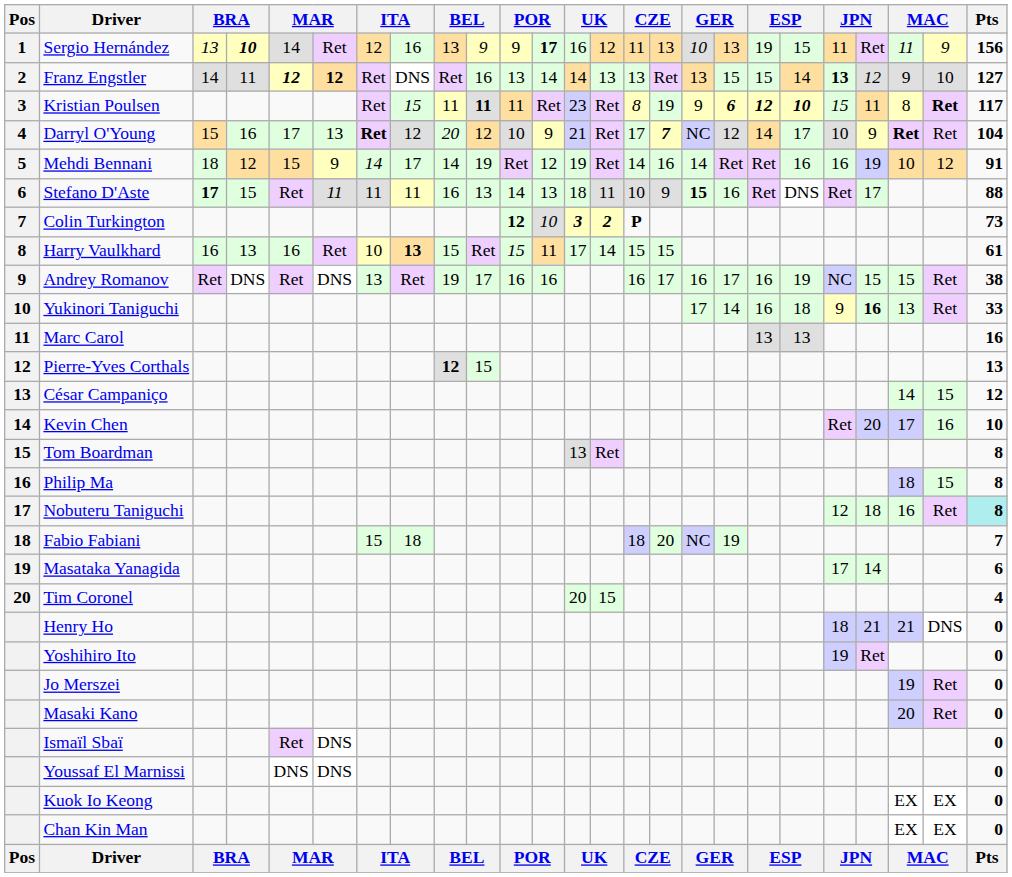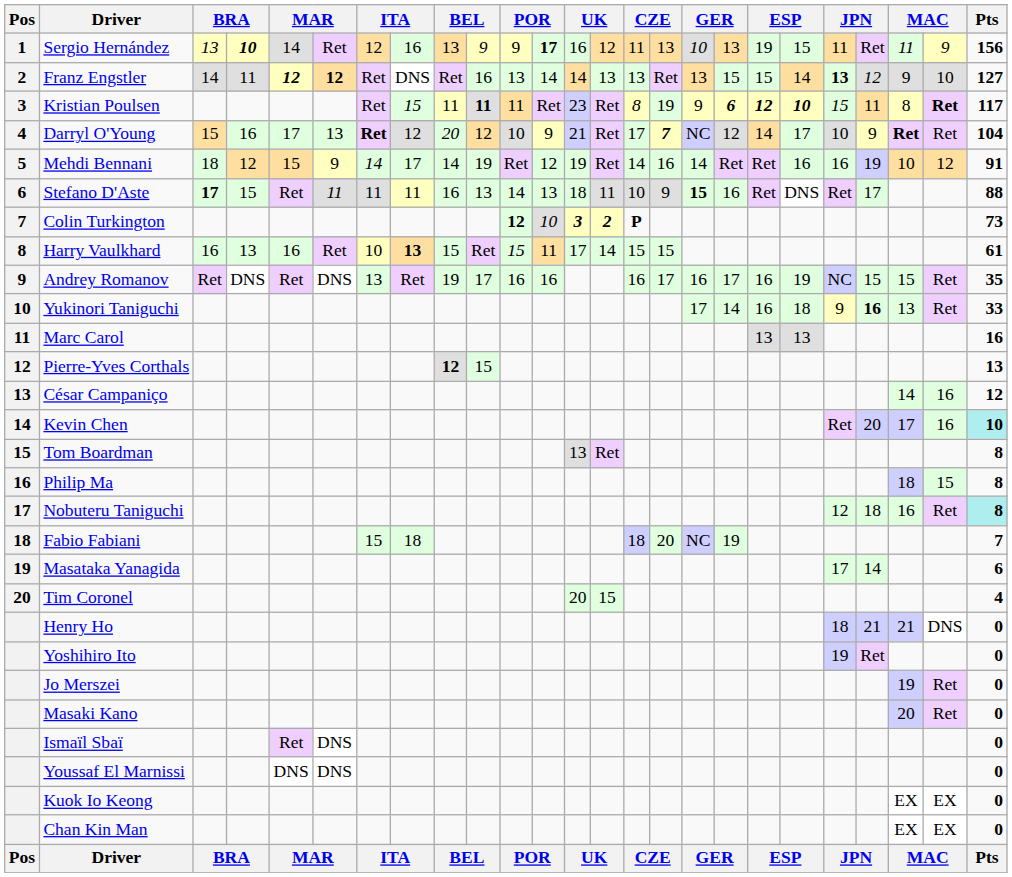 <table class="wikitable" style="font-size: 85%; text-align: center">
 <tr valign="top">
 <th valign=middle>Pos</th>
 <th valign=middle>Driver</th>
 <th colspan=2><a href='#'>BRA</a><br></th>
 <th colspan=2><a href='#'>MAR</a><br></th>
 <th colspan=2><a href='#'>ITA</a><br></th>
 <th colspan=2><a href='#'>BEL</a><br></th>
 <th colspan=2><a href='#'>POR</a><br></th>
 <th colspan=2><a href='#'>UK</a><br></th>
 <th colspan=2><a href='#'>CZE</a><br></th>
 <th colspan=2><a href='#'>GER</a><br></th>
 <th colspan=2><a href='#'>ESP</a><br></th>
 <th colspan=2><a href='#'>JPN</a><br></th>
 <th colspan=2><a href='#'>MAC</a><br></th>
 <th valign=middle> Pts </th>
 </tr>
 <tr>
 <th>1</th>
 <td align="left"> <a href='#'>Sergio Hernández</a></td>
 <td style="background:#ffffbf;"><em>13</em></td>
 <td style="background:#ffffbf;"><strong><em>10</em></strong></td>
 <td style="background:#dfdfdf;">14</td>
 <td style="background:#efcfff;">Ret</td>
 <td style="background:#ffdf9f;">12</td>
 <td style="background:#dfffdf;">16</td>
 <td style="background:#ffdf9f;">13</td>
 <td style="background:#ffffbf;"><em>9</em></td>
 <td style="background:#ffffbf;">9</td>
 <td style="background:#dfffdf;"><strong>17</strong></td>
 <td style="background:#dfffdf;">16</td>
 <td style="background:#ffdf9f;">12</td>
 <td style="background:#ffdf9f;">11</td>
 <td style="background:#ffdf9f;">13</td>
 <td style="background:#dfdfdf;"><em>10</em></td>
 <td style="background:#ffdf9f;">13</td>
 <td style="background:#dfffdf;">19</td>
 <td style="background:#dfffdf;">15</td>
 <td style="background:#ffdf9f;">11</td>
 <td style="background:#efcfff;">Ret</td>
 <td style="background:#dfffdf;"><em>11</em></td>
 <td style="background:#ffffbf;"><em>9</em></td>
 <td align="right"><strong>156</strong></td>
 </tr>
 <tr>
 <th>2</th>
 <td align="left"> <a href='#'>Franz Engstler</a></td>
 <td style="background:#dfdfdf;">14</td>
 <td style="background:#dfdfdf;">11</td>
 <td style="background:#ffffbf;"><strong><em>12</em></strong></td>
 <td style="background:#ffdf9f;"><strong>12</strong></td>
 <td style="background:#efcfff;">Ret</td>
 <td style="background:#ffffff;">DNS</td>
 <td style="background:#efcfff;">Ret</td>
 <td style="background:#dfffdf;">16</td>
 <td style="background:#dfffdf;">13</td>
 <td style="background:#dfffdf;">14</td>
 <td style="background:#ffdf9f;">14</td>
 <td style="background:#dfffdf;">13</td>
 <td style="background:#dfffdf;">13</td>
 <td style="background:#efcfff;">Ret</td>
 <td style="background:#ffdf9f;">13</td>
 <td style="background:#dfffdf;">15</td>
 <td style="background:#dfffdf;">15</td>
 <td style="background:#ffdf9f;">14</td>
 <td style="background:#dfffdf;"><strong>13</strong></td>
 <td style="background:#dfdfdf;"><em>12</em></td>
 <td style="background:#dfdfdf;">9</td>
 <td style="background:#dfdfdf;">10</td>
 <td align="right"><strong>127</strong></td>
 </tr>
 <tr>
 <th>3</th>
 <td align="left"> <a href='#'>Kristian Poulsen</a></td>
 <td></td>
 <td></td>
 <td></td>
 <td></td>
 <td style="background:#efcfff;">Ret</td>
 <td style="background:#dfffdf;"><em>15</em></td>
 <td style="background:#ffffbf;">11</td>
 <td style="background:#dfdfdf;"><strong>11</strong></td>
 <td style="background:#ffdf9f;">11</td>
 <td style="background:#efcfff;">Ret</td>
 <td style="background:#cfcfff;">23</td>
 <td style="background:#efcfff;">Ret</td>
 <td style="background:#ffffbf;"><em>8</em></td>
 <td style="background:#dfffdf;">19</td>
 <td style="background:#ffffbf;">9</td>
 <td style="background:#ffffbf;"><strong><em>6</em></strong></td>
 <td style="background:#ffffbf;"><strong><em>12</em></strong></td>
 <td style="background:#ffffbf;"><strong><em>10</em></strong></td>
 <td style="background:#dfffdf;"><em>15</em></td>
 <td style="background:#ffdf9f;">11</td>
 <td style="background:#ffffbf;">8</td>
 <td style="background:#efcfff;"><strong>Ret</strong></td>
 <td align="right"><strong>117</strong></td>
 </tr>
 <tr>
 <th>4</th>
 <td align="left"> <a href='#'>Darryl O'Young</a></td>
 <td style="background:#ffdf9f;">15</td>
 <td style="background:#dfffdf;">16</td>
 <td style="background:#dfffdf;">17</td>
 <td style="background:#dfffdf;">13</td>
 <td style="background:#efcfff;"><strong>Ret</strong></td>
 <td style="background:#dfdfdf;">12</td>
 <td style="background:#dfffdf;"><em>20</em></td>
 <td style="background:#ffdf9f;">12</td>
 <td style="background:#dfdfdf;">10</td>
 <td style="background:#ffffbf;">9</td>
 <td style="background:#cfcfff;">21</td>
 <td style="background:#efcfff;">Ret</td>
 <td style="background:#dfffdf;">17</td>
 <td style="background:#ffffbf;"><strong><em>7</em></strong></td>
 <td style="background:#cfcfff;">NC</td>
 <td style="background:#dfdfdf;">12</td>
 <td style="background:#ffdf9f;">14</td>
 <td style="background:#dfffdf;">17</td>
 <td style="background:#dfdfdf;">10</td>
 <td style="background:#ffffbf;">9</td>
 <td style="background:#efcfff;"><strong>Ret</strong></td>
 <td style="background:#efcfff;">Ret</td>
 <td align="right"><strong>104</strong></td>
 </tr>
 <tr>
 <th>5</th>
 <td align="left"> <a href='#'>Mehdi Bennani</a></td>
 <td style="background:#dfffdf;">18</td>
 <td style="background:#ffdf9f;">12</td>
 <td style="background:#ffdf9f;">15</td>
 <td style="background:#ffffbf;">9</td>
 <td style="background:#dfffdf;"><em>14</em></td>
 <td style="background:#dfffdf;">17</td>
 <td style="background:#dfffdf;">14</td>
 <td style="background:#dfffdf;">19</td>
 <td style="background:#efcfff;">Ret</td>
 <td style="background:#dfffdf;">12</td>
 <td style="background:#dfffdf;">19</td>
 <td style="background:#efcfff;">Ret</td>
 <td style="background:#dfffdf;">14</td>
 <td style="background:#dfffdf;">16</td>
 <td style="background:#dfffdf;">14</td>
 <td style="background:#efcfff;">Ret</td>
 <td style="background:#efcfff;">Ret</td>
 <td style="background:#dfffdf;">16</td>
 <td style="background:#dfffdf;">16</td>
 <td style="background:#cfcfff;">19</td>
 <td style="background:#ffdf9f;">10</td>
 <td style="background:#ffdf9f;">12</td>
 <td align="right"><strong>91</strong></td>
 </tr>
 <tr>
 <th>6</th>
 <td align="left"> <a href='#'>Stefano D'Aste</a></td>
 <td style="background:#dfffdf;"><strong>17</strong></td>
 <td style="background:#dfffdf;">15</td>
 <td style="background:#efcfff;">Ret</td>
 <td style="background:#dfdfdf;"><em>11</em></td>
 <td style="background:#dfdfdf;">11</td>
 <td style="background:#ffffbf;">11</td>
 <td style="background:#dfffdf;">16</td>
 <td style="background:#dfffdf;">13</td>
 <td style="background:#dfffdf;">14</td>
 <td style="background:#dfffdf;">13</td>
 <td style="background:#dfffdf;">18</td>
 <td style="background:#dfdfdf;">11</td>
 <td style="background:#dfdfdf;">10</td>
 <td style="background:#dfdfdf;">9</td>
 <td style="background:#dfffdf;"><strong>15</strong></td>
 <td style="background:#dfffdf;">16</td>
 <td style="background:#efcfff;">Ret</td>
 <td style="background:#ffffff;">DNS</td>
 <td style="background:#efcfff;">Ret</td>
 <td style="background:#dfffdf;">17</td>
 <td></td>
 <td></td>
 <td align="right"><strong>88</strong></td>
 </tr>
 <tr>
 <th>7</th>
 <td align="left"> <a href='#'>Colin Turkington</a></td>
 <td></td>
 <td></td>
 <td></td>
 <td></td>
 <td></td>
 <td></td>
 <td></td>
 <td></td>
 <td style="background:#dfffdf;"><strong>12</strong></td>
 <td style="background:#dfdfdf;"><em>10</em></td>
 <td style="background:#ffffbf;"><strong><em>3</em></strong></td>
 <td style="background:#ffffbf;"><strong><em>2</em></strong></td>
 <td><strong>P</strong></td>
 <td></td>
 <td></td>
 <td></td>
 <td></td>
 <td></td>
 <td></td>
 <td></td>
 <td></td>
 <td></td>
 <td align="right"><strong>73</strong></td>
 </tr>
 <tr>
 <th>8</th>
 <td align="left"> <a href='#'>Harry Vaulkhard</a></td>
 <td style="background:#dfffdf;">16</td>
 <td style="background:#dfffdf;">13</td>
 <td style="background:#dfffdf;">16</td>
 <td style="background:#efcfff;">Ret</td>
 <td style="background:#ffffbf;">10</td>
 <td style="background:#ffdf9f;"><strong>13</strong></td>
 <td style="background:#dfffdf;">15</td>
 <td style="background:#efcfff;">Ret</td>
 <td style="background:#dfffdf;"><em>15</em></td>
 <td style="background:#ffdf9f;">11</td>
 <td style="background:#dfffdf;">17</td>
 <td style="background:#dfffdf;">14</td>
 <td style="background:#dfffdf;">15</td>
 <td style="background:#dfffdf;">15</td>
 <td></td>
 <td></td>
 <td></td>
 <td></td>
 <td></td>
 <td></td>
 <td></td>
 <td></td>
 <td align="right"><strong>61</strong></td>
 </tr>
 <tr>
 <th>9</th>
 <td align="left"> <a href='#'>Andrey Romanov</a></td>
 <td style="background:#efcfff;">Ret</td>
 <td style="background:#ffffff;">DNS</td>
 <td style="background:#efcfff;">Ret</td>
 <td style="background:#ffffff;">DNS</td>
 <td style="background:#dfffdf;">13</td>
 <td style="background:#efcfff;">Ret</td>
 <td style="background:#dfffdf;">19</td>
 <td style="background:#dfffdf;">17</td>
 <td style="background:#dfffdf;">16</td>
 <td style="background:#dfffdf;">16</td>
 <td></td>
 <td></td>
 <td style="background:#dfffdf;">16</td>
 <td style="background:#dfffdf;">17</td>
 <td style="background:#dfffdf;">16</td>
 <td style="background:#dfffdf;">17</td>
 <td style="background:#dfffdf;">16</td>
 <td style="background:#dfffdf;">19</td>
 <td style="background:#cfcfff;">NC</td>
 <td style="background:#dfffdf;">15</td>
 <td style="background:#dfffdf;">15</td>
 <td style="background:#efcfff;">Ret</td>
-<td align="right"><strong>38</strong></td>
+<td align="right"><strong>35</strong></td>
 </tr>
 <tr>
 <th>10</th>
 <td align="left"> <a href='#'>Yukinori Taniguchi</a></td>
 <td></td>
 <td></td>
 <td></td>
 <td></td>
 <td></td>
 <td></td>
 <td></td>
 <td></td>
 <td></td>
 <td></td>
 <td></td>
 <td></td>
 <td></td>
 <td></td>
 <td style="background:#dfffdf;">17</td>
 <td style="background:#dfffdf;">14</td>
 <td style="background:#dfffdf;">16</td>
 <td style="background:#dfffdf;">18</td>
 <td style="background:#ffffbf;">9</td>
 <td style="background:#dfffdf;"><strong>16</strong></td>
 <td style="background:#dfffdf;">13</td>
 <td style="background:#efcfff;">Ret</td>
 <td align="right"><strong>33</strong></td>
 </tr>
 <tr>
 <th>11</th>
 <td align="left"> <a href='#'>Marc Carol</a></td>
 <td></td>
 <td></td>
 <td></td>
 <td></td>
 <td></td>
 <td></td>
 <td></td>
 <td></td>
 <td></td>
 <td></td>
 <td></td>
 <td></td>
 <td></td>
 <td></td>
 <td></td>
 <td></td>
 <td style="background:#dfdfdf;">13</td>
 <td style="background:#dfdfdf;">13</td>
 <td></td>
 <td></td>
 <td></td>
 <td></td>
 <td align="right"><strong>16</strong></td>
 </tr>
 <tr>
 <th>12</th>
 <td align="left" nowrap> <a href='#'>Pierre-Yves Corthals</a></td>
 <td></td>
 <td></td>
 <td></td>
 <td></td>
 <td></td>
 <td></td>
 <td style="background:#dfdfdf;"><strong>12</strong></td>
 <td style="background:#dfffdf;">15</td>
 <td></td>
 <td></td>
 <td></td>
 <td></td>
 <td></td>
 <td></td>
 <td></td>
 <td></td>
 <td></td>
 <td></td>
 <td></td>
 <td></td>
 <td></td>
 <td></td>
 <td align="right"><strong>13</strong></td>
 </tr>
 <tr>
 <th>13</th>
 <td align="left"> <a href='#'>César Campaniço</a></td>
 <td></td>
 <td></td>
 <td></td>
 <td></td>
 <td></td>
 <td></td>
 <td></td>
 <td></td>
 <td></td>
 <td></td>
 <td></td>
 <td></td>
 <td></td>
 <td></td>
 <td></td>
 <td></td>
 <td></td>
 <td></td>
 <td></td>
 <td></td>
 <td style="background:#dfffdf;">14</td>
-<td style="background:#dfffdf;">15</td>
+<td style="background:#dfffdf;">16</td>
 <td align="right"><strong>12</strong></td>
 </tr>
 <tr>
 <th>14</th>
 <td align="left"> <a href='#'>Kevin Chen</a></td>
 <td></td>
 <td></td>
 <td></td>
 <td></td>
 <td></td>
 <td></td>
 <td></td>
 <td></td>
 <td></td>
 <td></td>
 <td></td>
 <td></td>
 <td></td>
 <td></td>
 <td></td>
 <td></td>
 <td></td>
 <td></td>
 <td style="background:#efcfff;">Ret</td>
 <td style="background:#cfcfff;">20</td>
 <td style="background:#cfcfff;">17</td>
 <td style="background:#dfffdf;">16</td>
-<td align="right"><strong>10</strong></td>
+<td align="right" style="background: paleturquoise;"><strong>10</strong></td>
 </tr>
 <tr>
 <th>15</th>
 <td align="left"> <a href='#'>Tom Boardman</a></td>
 <td></td>
 <td></td>
 <td></td>
 <td></td>
 <td></td>
 <td></td>
 <td></td>
 <td></td>
 <td></td>
 <td></td>
 <td style="background:#dfdfdf;">13</td>
 <td style="background:#efcfff;">Ret</td>
 <td></td>
 <td></td>
 <td></td>
 <td></td>
 <td></td>
 <td></td>
 <td></td>
 <td></td>
 <td></td>
 <td></td>
 <td align="right"><strong>8</strong></td>
 </tr>
 <tr>
 <th>16</th>
 <td align="left"> <a href='#'>Philip Ma</a></td>
 <td></td>
 <td></td>
 <td></td>
 <td></td>
 <td></td>
 <td></td>
 <td></td>
 <td></td>
 <td></td>
 <td></td>
 <td></td>
 <td></td>
 <td></td>
 <td></td>
 <td></td>
 <td></td>
 <td></td>
 <td></td>
 <td></td>
 <td></td>
 <td style="background:#cfcfff;">18</td>
 <td style="background:#dfffdf;">15</td>
 <td align="right"><strong>8</strong></td>
 </tr>
 <tr>
 <th>17</th>
 <td align="left"> <a href='#'>Nobuteru Taniguchi</a></td>
 <td></td>
 <td></td>
 <td></td>
 <td></td>
 <td></td>
 <td></td>
 <td></td>
 <td></td>
 <td></td>
 <td></td>
 <td></td>
 <td></td>
 <td></td>
 <td></td>
 <td></td>
 <td></td>
 <td></td>
 <td></td>
 <td style="background:#dfffdf;">12</td>
 <td style="background:#dfffdf;">18</td>
 <td style="background:#dfffdf;">16</td>
 <td style="background:#efcfff;">Ret</td>
 <td align="right" style="background: paleturquoise;"><strong>8</strong></td>
 </tr>
 <tr>
 <th>18</th>
 <td align="left"> <a href='#'>Fabio Fabiani</a></td>
 <td></td>
 <td></td>
 <td></td>
 <td></td>
 <td style="background:#dfffdf;">15</td>
 <td style="background:#dfffdf;">18</td>
 <td></td>
 <td></td>
 <td></td>
 <td></td>
 <td></td>
 <td></td>
 <td style="background:#cfcfff;">18</td>
 <td style="background:#dfffdf;">20</td>
 <td style="background:#cfcfff;">NC</td>
 <td style="background:#dfffdf;">19</td>
 <td></td>
 <td></td>
 <td></td>
 <td></td>
 <td></td>
 <td></td>
 <td align="right"><strong>7</strong></td>
 </tr>
 <tr>
 <th>19</th>
 <td align="left"> <a href='#'>Masataka Yanagida</a></td>
 <td></td>
 <td></td>
 <td></td>
 <td></td>
 <td></td>
 <td></td>
 <td></td>
 <td></td>
 <td></td>
 <td></td>
 <td></td>
 <td></td>
 <td></td>
 <td></td>
 <td></td>
 <td></td>
 <td></td>
 <td></td>
 <td style="background:#dfffdf;">17</td>
 <td style="background:#dfffdf;">14</td>
 <td></td>
 <td></td>
 <td align="right"><strong>6</strong></td>
 </tr>
 <tr>
 <th>20</th>
 <td align="left"> <a href='#'>Tim Coronel</a></td>
 <td></td>
 <td></td>
 <td></td>
 <td></td>
 <td></td>
 <td></td>
 <td></td>
 <td></td>
 <td></td>
 <td></td>
 <td style="background:#dfffdf;">20</td>
 <td style="background:#dfffdf;">15</td>
 <td></td>
 <td></td>
 <td></td>
 <td></td>
 <td></td>
 <td></td>
 <td></td>
 <td></td>
 <td></td>
 <td></td>
 <td align="right"><strong>4</strong></td>
 </tr>
 <tr>
 <th></th>
 <td align="left"> <a href='#'>Henry Ho</a></td>
 <td></td>
 <td></td>
 <td></td>
 <td></td>
 <td></td>
 <td></td>
 <td></td>
 <td></td>
 <td></td>
 <td></td>
 <td></td>
 <td></td>
 <td></td>
 <td></td>
 <td></td>
 <td></td>
 <td></td>
 <td></td>
 <td style="background:#cfcfff;">18</td>
 <td style="background:#cfcfff;">21</td>
 <td style="background:#cfcfff;">21</td>
 <td style="background:#ffffff;">DNS</td>
 <td align="right"><strong>0</strong></td>
 </tr>
 <tr>
 <th></th>
 <td align="left"> <a href='#'>Yoshihiro Ito</a></td>
 <td></td>
 <td></td>
 <td></td>
 <td></td>
 <td></td>
 <td></td>
 <td></td>
 <td></td>
 <td></td>
 <td></td>
 <td></td>
 <td></td>
 <td></td>
 <td></td>
 <td></td>
 <td></td>
 <td></td>
 <td></td>
 <td style="background:#cfcfff;">19</td>
 <td style="background:#efcfff;">Ret</td>
 <td></td>
 <td></td>
 <td align="right"><strong>0</strong></td>
 </tr>
 <tr>
 <th></th>
 <td align="left"> <a href='#'>Jo Merszei</a></td>
 <td></td>
 <td></td>
 <td></td>
 <td></td>
 <td></td>
 <td></td>
 <td></td>
 <td></td>
 <td></td>
 <td></td>
 <td></td>
 <td></td>
 <td></td>
 <td></td>
 <td></td>
 <td></td>
 <td></td>
 <td></td>
 <td></td>
 <td></td>
 <td style="background:#cfcfff;">19</td>
 <td style="background:#efcfff;">Ret</td>
 <td align="right"><strong>0</strong></td>
 </tr>
 <tr>
 <th></th>
 <td align="left"> <a href='#'>Masaki Kano</a></td>
 <td></td>
 <td></td>
 <td></td>
 <td></td>
 <td></td>
 <td></td>
 <td></td>
 <td></td>
 <td></td>
 <td></td>
 <td></td>
 <td></td>
 <td></td>
 <td></td>
 <td></td>
 <td></td>
 <td></td>
 <td></td>
 <td></td>
 <td></td>
 <td style="background:#cfcfff;">20</td>
 <td style="background:#efcfff;">Ret</td>
 <td align="right"><strong>0</strong></td>
 </tr>
 <tr>
 <th></th>
 <td align="left"> <a href='#'>Ismaïl Sbaï</a></td>
 <td></td>
 <td></td>
 <td style="background:#efcfff;">Ret</td>
 <td style="background:#ffffff;">DNS</td>
 <td></td>
 <td></td>
 <td></td>
 <td></td>
 <td></td>
 <td></td>
 <td></td>
 <td></td>
 <td></td>
 <td></td>
 <td></td>
 <td></td>
 <td></td>
 <td></td>
 <td></td>
 <td></td>
 <td></td>
 <td></td>
 <td align="right"><strong>0</strong></td>
 </tr>
 <tr>
 <th></th>
 <td align="left"> <a href='#'>Youssaf El Marnissi</a></td>
 <td></td>
 <td></td>
 <td style="background:#ffffff;">DNS</td>
 <td style="background:#ffffff;">DNS</td>
 <td></td>
 <td></td>
 <td></td>
 <td></td>
 <td></td>
 <td></td>
 <td></td>
 <td></td>
 <td></td>
 <td></td>
 <td></td>
 <td></td>
 <td></td>
 <td></td>
 <td></td>
 <td></td>
 <td></td>
 <td></td>
 <td align="right"><strong>0</strong></td>
 </tr>
 <tr>
 <th></th>
 <td align="left"> <a href='#'>Kuok Io Keong</a></td>
 <td></td>
 <td></td>
 <td></td>
 <td></td>
 <td></td>
 <td></td>
 <td></td>
 <td></td>
 <td></td>
 <td></td>
 <td></td>
 <td></td>
 <td></td>
 <td></td>
 <td></td>
 <td></td>
 <td></td>
 <td></td>
 <td></td>
 <td></td>
 <td style="background:#ffffff;">EX</td>
 <td style="background:#ffffff;">EX</td>
 <td align="right"><strong>0</strong></td>
 </tr>
 <tr>
 <th></th>
 <td align="left"> <a href='#'>Chan Kin Man</a></td>
 <td></td>
 <td></td>
 <td></td>
 <td></td>
 <td></td>
 <td></td>
 <td></td>
 <td></td>
 <td></td>
 <td></td>
 <td></td>
 <td></td>
 <td></td>
 <td></td>
 <td></td>
 <td></td>
 <td></td>
 <td></td>
 <td></td>
 <td></td>
 <td style="background:#ffffff;">EX</td>
 <td style="background:#ffffff;">EX</td>
 <td align="right"><strong>0</strong></td>
 </tr>
 <tr valign="top">
 <th valign=middle>Pos</th>
 <th valign=middle>Driver</th>
 <th colspan=2><a href='#'>BRA</a><br></th>
 <th colspan=2><a href='#'>MAR</a><br></th>
 <th colspan=2><a href='#'>ITA</a><br></th>
 <th colspan=2><a href='#'>BEL</a><br></th>
 <th colspan=2><a href='#'>POR</a><br></th>
 <th colspan=2><a href='#'>UK</a><br></th>
 <th colspan=2><a href='#'>CZE</a><br></th>
 <th colspan=2><a href='#'>GER</a><br></th>
 <th colspan=2><a href='#'>ESP</a><br></th>
 <th colspan=2><a href='#'>JPN</a><br></th>
 <th colspan=2><a href='#'>MAC</a><br></th>
 <th valign=middle> Pts </th>
 </tr>
 </table>
